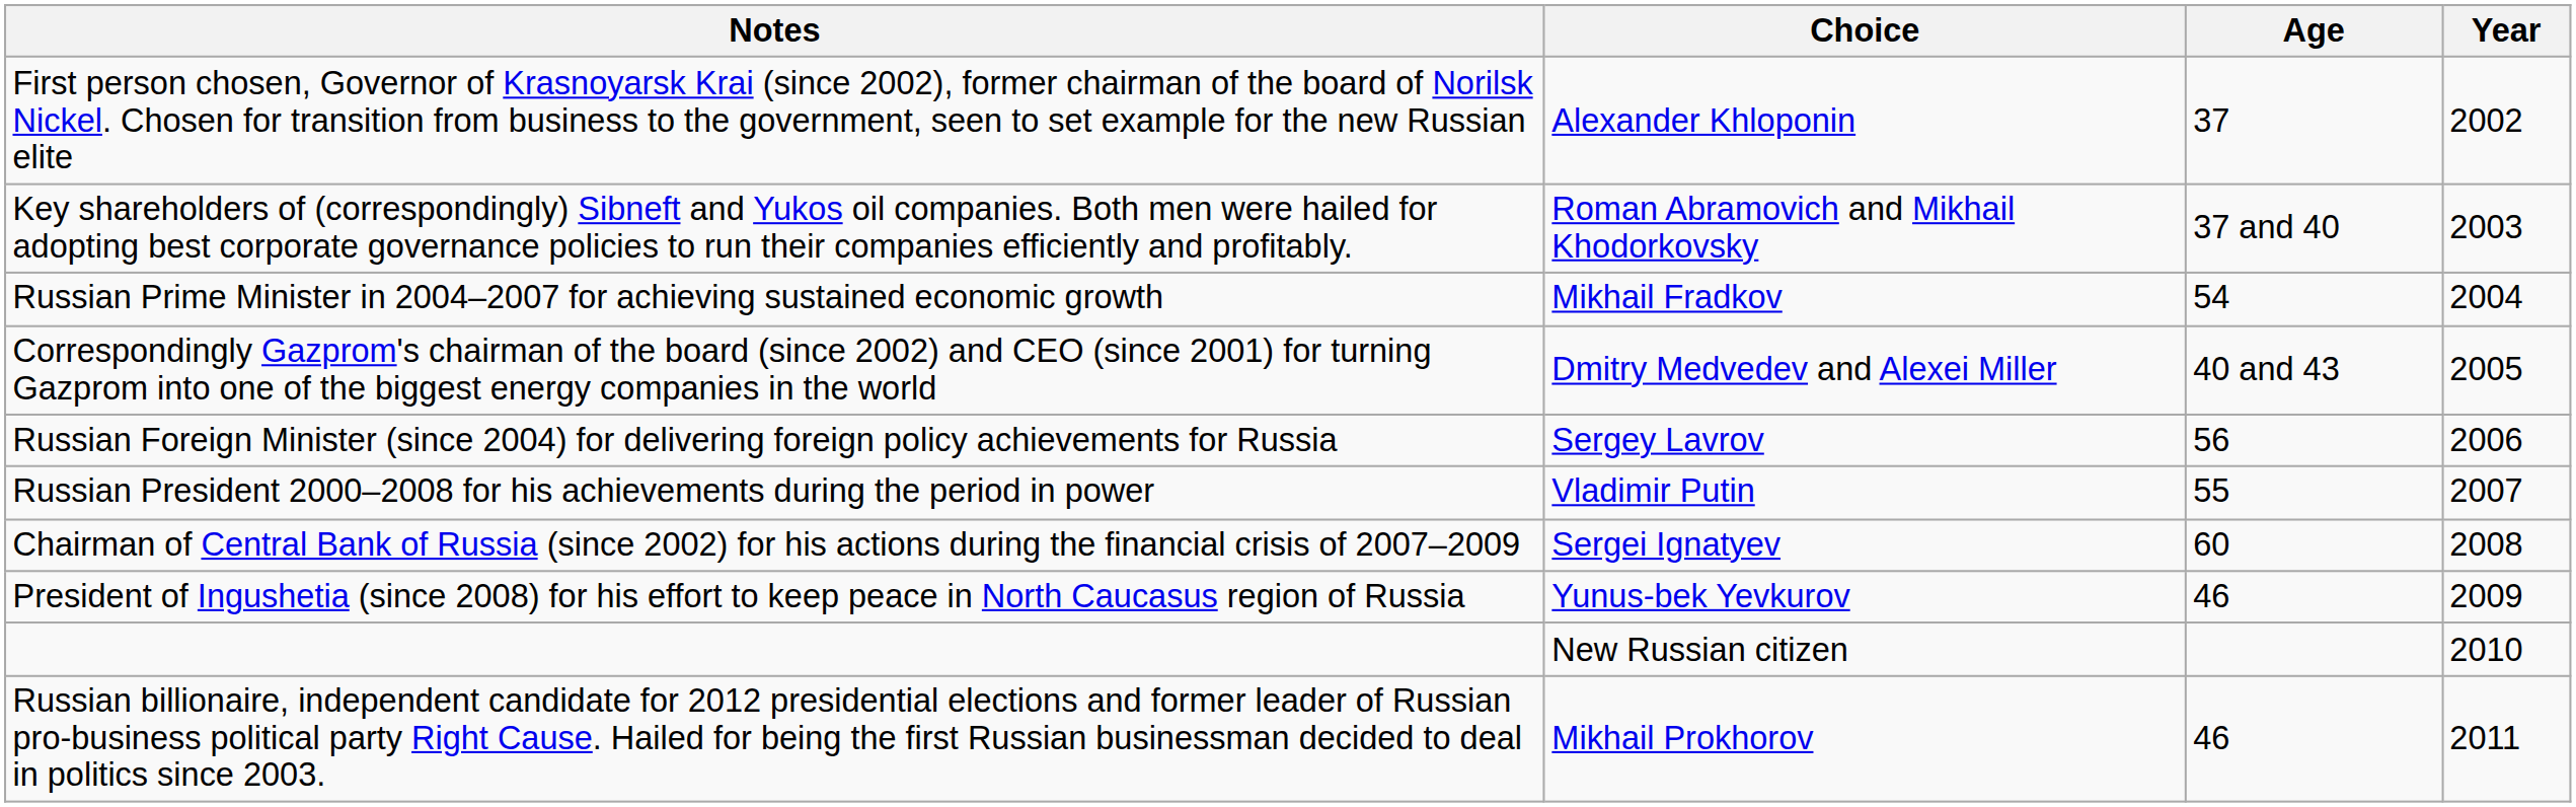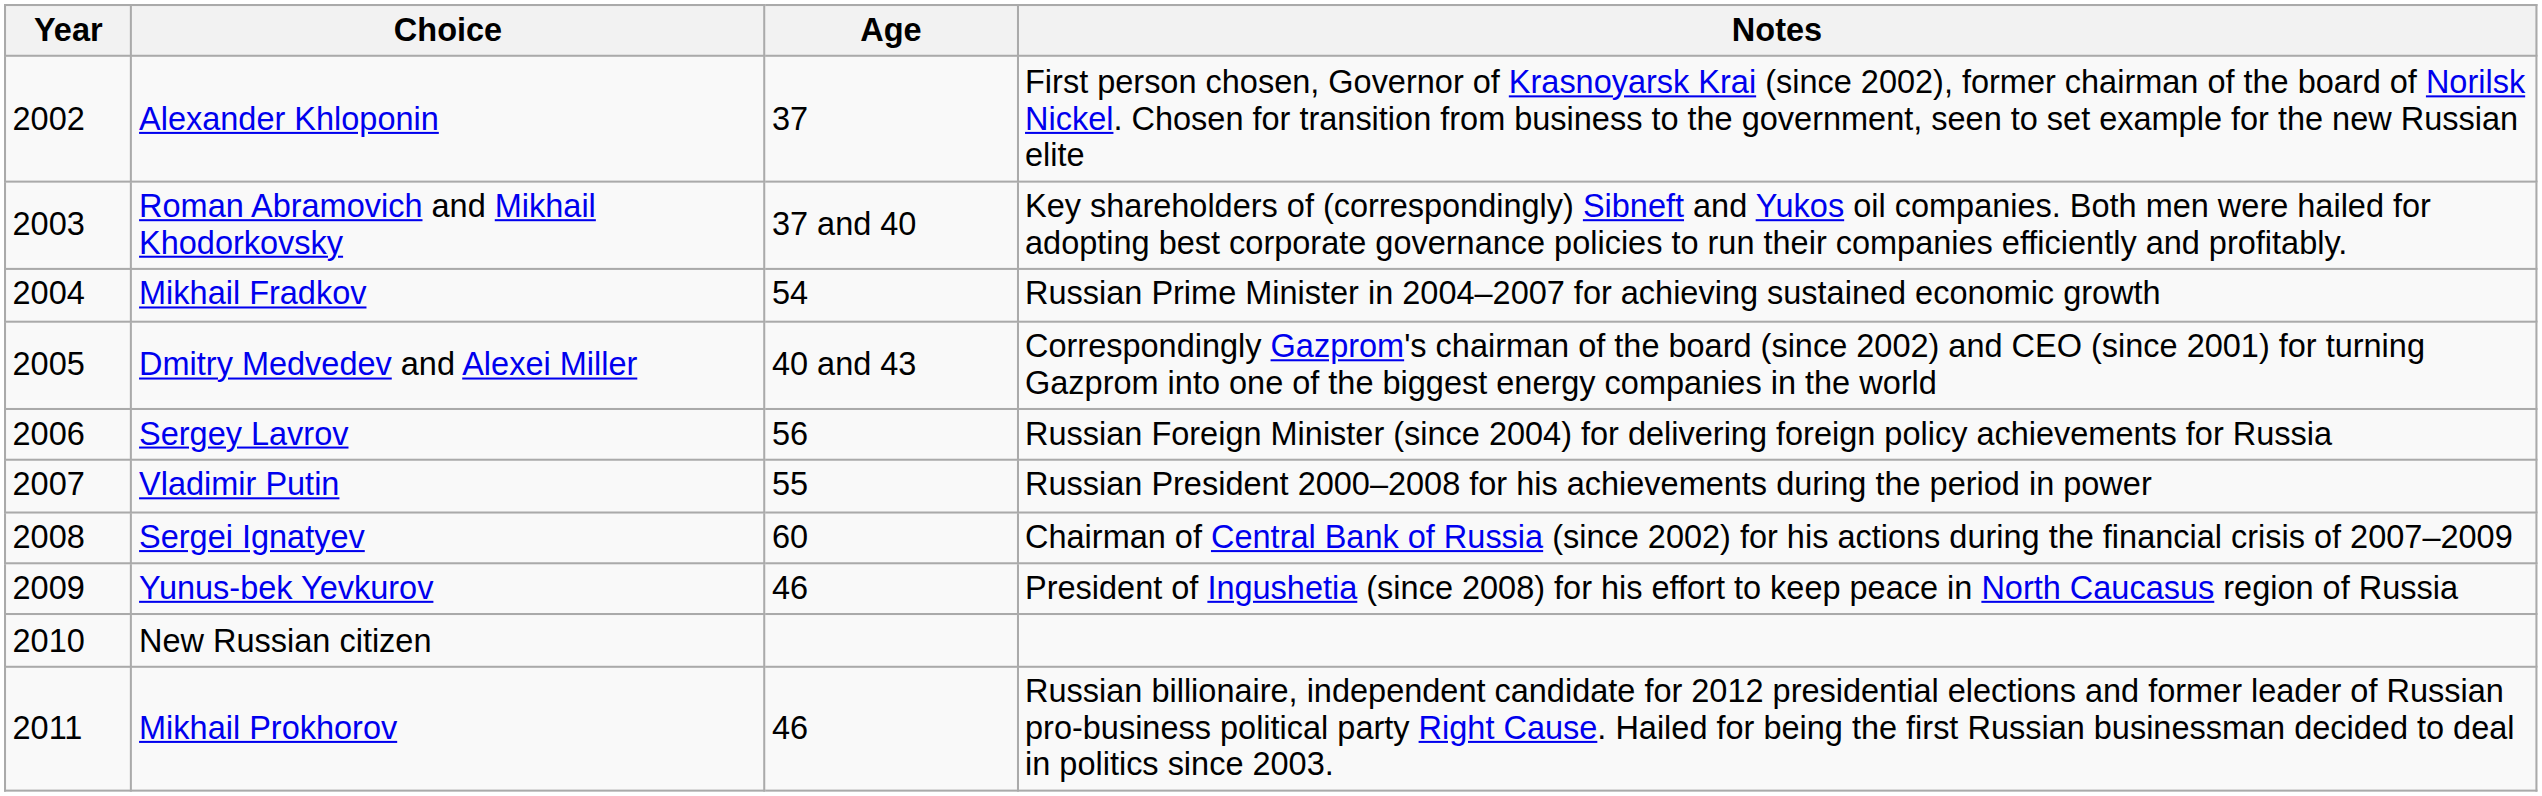 <table class="wikitable">
 <tr>
-<th width="60%">Notes</th>
+<th width="5%">Year</th>
 <th width="25%">Choice</th>
 <th width="10%">Age</th>
-<th width="5%">Year</th>
+<th width="60%">Notes</th>
 </tr>
 <tr>
-<td>First person chosen, Governor of <a href='#'>Krasnoyarsk Krai</a> (since 2002), former chairman of the board of <a href='#'>Norilsk Nickel</a>. Chosen for transition from business to the government, seen to set example for the new Russian elite</td>
+<td>2002</td>
 <td><a href='#'>Alexander Khloponin</a></td>
 <td>37</td>
-<td>2002</td>
+<td>First person chosen, Governor of <a href='#'>Krasnoyarsk Krai</a> (since 2002), former chairman of the board of <a href='#'>Norilsk Nickel</a>. Chosen for transition from business to the government, seen to set example for the new Russian elite</td>
 </tr>
 <tr>
-<td>Key shareholders of (correspondingly) <a href='#'>Sibneft</a> and <a href='#'>Yukos</a> oil companies. Both men were hailed for adopting best corporate governance policies to run their companies efficiently and profitably.</td>
+<td>2003</td>
 <td><a href='#'>Roman Abramovich</a> and <a href='#'>Mikhail Khodorkovsky</a></td>
 <td>37 and 40</td>
-<td>2003</td>
+<td>Key shareholders of (correspondingly) <a href='#'>Sibneft</a> and <a href='#'>Yukos</a> oil companies. Both men were hailed for adopting best corporate governance policies to run their companies efficiently and profitably.</td>
 </tr>
 <tr>
-<td>Russian Prime Minister in 2004–2007 for achieving sustained economic growth</td>
+<td>2004</td>
 <td><a href='#'>Mikhail Fradkov</a></td>
 <td>54</td>
-<td>2004</td>
+<td>Russian Prime Minister in 2004–2007 for achieving sustained economic growth</td>
 </tr>
 <tr>
-<td>Correspondingly <a href='#'>Gazprom</a>'s chairman of the board (since 2002) and CEO (since 2001) for turning Gazprom into one of the biggest energy companies in the world</td>
+<td>2005</td>
 <td><a href='#'>Dmitry Medvedev</a> and <a href='#'>Alexei Miller</a></td>
 <td>40 and 43</td>
-<td>2005</td>
+<td>Correspondingly <a href='#'>Gazprom</a>'s chairman of the board (since 2002) and CEO (since 2001) for turning Gazprom into one of the biggest energy companies in the world</td>
 </tr>
 <tr>
-<td>Russian Foreign Minister (since 2004) for delivering foreign policy achievements for Russia</td>
+<td>2006</td>
 <td><a href='#'>Sergey Lavrov</a></td>
 <td>56</td>
-<td>2006</td>
+<td>Russian Foreign Minister (since 2004) for delivering foreign policy achievements for Russia</td>
 </tr>
 <tr>
-<td>Russian President 2000–2008 for his achievements during the period in power</td>
+<td>2007</td>
 <td><a href='#'>Vladimir Putin</a></td>
 <td>55</td>
-<td>2007</td>
+<td>Russian President 2000–2008 for his achievements during the period in power</td>
 </tr>
 <tr>
-<td>Chairman of <a href='#'>Central Bank of Russia</a> (since 2002) for his actions during the financial crisis of 2007–2009</td>
+<td>2008</td>
 <td><a href='#'>Sergei Ignatyev</a></td>
 <td>60</td>
-<td>2008</td>
+<td>Chairman of <a href='#'>Central Bank of Russia</a> (since 2002) for his actions during the financial crisis of 2007–2009</td>
 </tr>
 <tr>
-<td>President of <a href='#'>Ingushetia</a> (since 2008) for his effort to keep peace in <a href='#'>North Caucasus</a> region of Russia</td>
+<td>2009</td>
 <td><a href='#'>Yunus-bek Yevkurov</a></td>
 <td>46</td>
-<td>2009</td>
+<td>President of <a href='#'>Ingushetia</a> (since 2008) for his effort to keep peace in <a href='#'>North Caucasus</a> region of Russia</td>
 </tr>
 <tr>
-<td></td>
+<td>2010</td>
 <td>New Russian citizen</td>
 <td></td>
-<td>2010</td>
+<td></td>
 </tr>
 <tr>
-<td>Russian billionaire, independent candidate for 2012 presidential elections and former leader of Russian pro-business political party <a href='#'>Right Cause</a>. Hailed for being the first Russian businessman decided to deal in politics since 2003.</td>
+<td>2011</td>
 <td><a href='#'>Mikhail Prokhorov</a></td>
 <td>46</td>
-<td>2011</td>
+<td>Russian billionaire, independent candidate for 2012 presidential elections and former leader of Russian pro-business political party <a href='#'>Right Cause</a>. Hailed for being the first Russian businessman decided to deal in politics since 2003.</td>
 </tr>
 </table>
